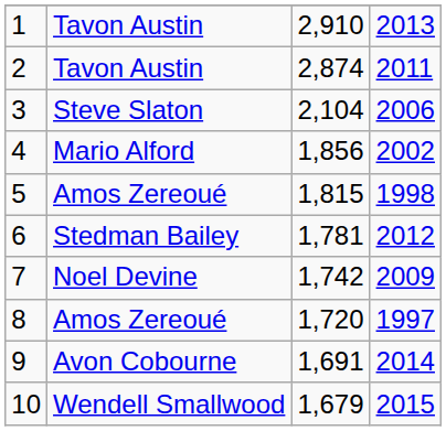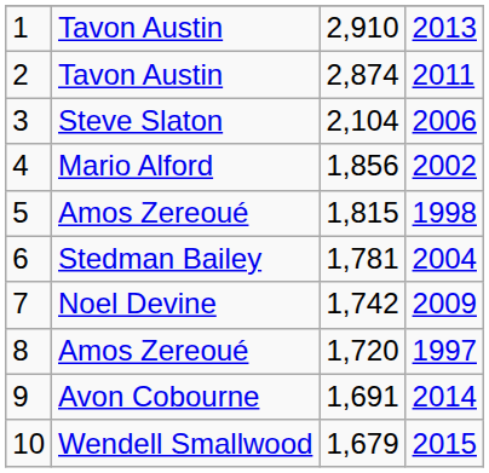 <table class="wikitable">
 <tr>
 </tr>
 <tr>
 <td>1</td>
 <td><a href='#'>Tavon Austin</a></td>
 <td><abbr>2,910</abbr></td>
 <td><a href='#'>2013</a></td>
 </tr>
 <tr>
 <td>2</td>
 <td><a href='#'>Tavon Austin</a></td>
 <td><abbr>2,874</abbr></td>
 <td><a href='#'>2011</a></td>
 </tr>
 <tr>
 <td>3</td>
 <td><a href='#'>Steve Slaton</a></td>
 <td><abbr>2,104</abbr></td>
 <td><a href='#'>2006</a></td>
 </tr>
 <tr>
 <td>4</td>
 <td><a href='#'>Mario Alford</a></td>
 <td><abbr>1,856</abbr></td>
 <td><a href='#'>2002</a></td>
 </tr>
 <tr>
 <td>5</td>
 <td><a href='#'>Amos Zereoué</a></td>
 <td><abbr>1,815</abbr></td>
 <td><a href='#'>1998</a></td>
 </tr>
 <tr>
 <td>6</td>
 <td><a href='#'>Stedman Bailey</a></td>
 <td><abbr>1,781</abbr></td>
-<td><a href='#'>2012</a></td>
+<td><a href='#'>2004</a></td>
 </tr>
 <tr>
 <td>7</td>
 <td><a href='#'>Noel Devine</a></td>
 <td><abbr>1,742</abbr></td>
 <td><a href='#'>2009</a></td>
 </tr>
 <tr>
 <td>8</td>
 <td><a href='#'>Amos Zereoué</a></td>
 <td><abbr>1,720</abbr></td>
 <td><a href='#'>1997</a></td>
 </tr>
 <tr>
 <td>9</td>
 <td><a href='#'>Avon Cobourne</a></td>
 <td><abbr>1,691</abbr></td>
 <td><a href='#'>2014</a></td>
 </tr>
 <tr>
 <td>10</td>
 <td><a href='#'>Wendell Smallwood</a></td>
 <td><abbr>1,679</abbr></td>
 <td><a href='#'>2015</a></td>
 </tr>
 </table>
